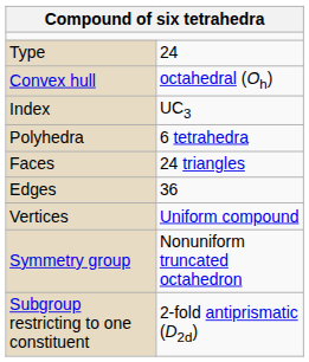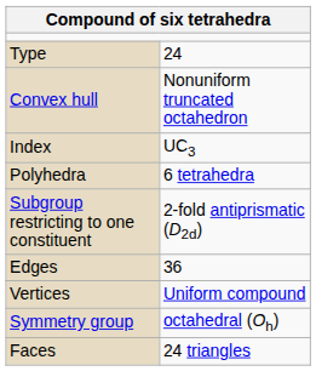 <table class=wikitable style="float:right; margin-left:8px; width:290px">
 <tr>
 <th bgcolor=#e7dcc3 colspan=2>Compound of six tetrahedra</th>
 </tr>
 <tr>
 <td align=center colspan=2></td>
 </tr>
 <tr>
 <td bgcolor=#e7dcc3>Type</td>
 <td>24</td>
 </tr>
 <tr>
 <td bgcolor=#e7dcc3><a href='#'>Convex hull</a></td>
-<td><a href='#'>octahedral</a> (<em>O</em><sub>h</sub>)</td>
+<td>Nonuniform <a href='#'>truncated octahedron</a></td>
 </tr>
 <tr>
 <td bgcolor=#e7dcc3>Index</td>
 <td>UC<sub>3</sub></td>
 </tr>
 <tr>
 <td bgcolor=#e7dcc3>Polyhedra</td>
 <td>6 <a href='#'>tetrahedra</a></td>
 </tr>
 <tr>
-<td bgcolor=#e7dcc3>Faces</td>
-<td>24 <a href='#'>triangles</a></td>
+<td bgcolor=#e7dcc3><a href='#'>Subgroup</a> restricting to one constituent</td>
+<td>2-fold <a href='#'>antiprismatic</a> (<em>D</em><sub>2d</sub>)</td>
 </tr>
 <tr>
 <td bgcolor=#e7dcc3>Edges</td>
 <td>36</td>
 </tr>
 <tr>
 <td bgcolor=#e7dcc3>Vertices</td>
 <td><a href='#'>Uniform compound</a></td>
 </tr>
 <tr>
 <td bgcolor=#e7dcc3><a href='#'>Symmetry group</a></td>
-<td>Nonuniform <a href='#'>truncated octahedron</a></td>
+<td><a href='#'>octahedral</a> (<em>O</em><sub>h</sub>)</td>
 </tr>
 <tr>
-<td bgcolor=#e7dcc3><a href='#'>Subgroup</a> restricting to one constituent</td>
-<td>2-fold <a href='#'>antiprismatic</a> (<em>D</em><sub>2d</sub>)</td>
+<td bgcolor=#e7dcc3>Faces</td>
+<td>24 <a href='#'>triangles</a></td>
 </tr>
 </table>
